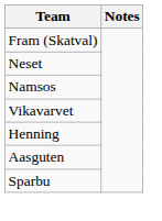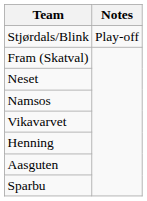 <table class="wikitable">
 <tr>
 <th>Team</th>
 <th>Notes</th>
+</tr>
+<tr>
+<td>Stjørdals/Blink</td>
+<td>Play-off</td>
 </tr>
 <tr>
 <td>Fram (Skatval)</td>
 </tr>
 <tr>
 <td>Neset</td>
 </tr>
 <tr>
 <td>Namsos</td>
 </tr>
 <tr>
 <td>Vikavarvet</td>
 </tr>
 <tr>
 <td>Henning</td>
 </tr>
 <tr>
 <td>Aasguten</td>
 </tr>
 <tr>
 <td>Sparbu</td>
 </tr>
 </table>
